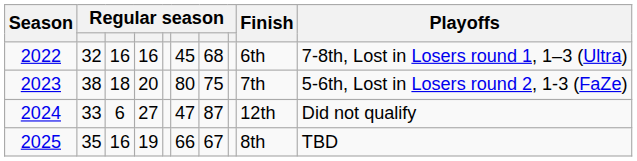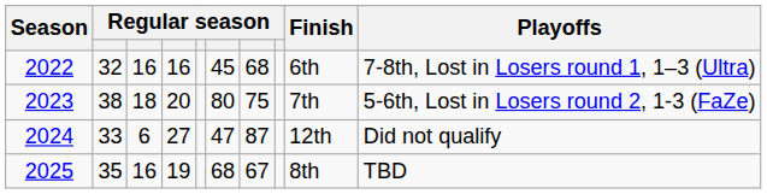 <table class="wikitable" style="text-align:center;">
 <tr>
 <th rowspan="2">Season</th>
 <th colspan="7">Regular season</th>
 <th rowspan="2">Finish</th>
 <th rowspan="2">Playoffs</th>
 </tr>
 <tr>
 <th></th>
 <th></th>
 <th></th>
 <th></th>
 <th></th>
 <th></th>
 <th></th>
 </tr>
 <tr>
 <td><a href='#'>2022</a></td>
 <td>32</td>
 <td>16</td>
 <td>16</td>
 <td></td>
 <td>45</td>
 <td>68</td>
 <td></td>
 <td align=left>6th</td>
 <td align=left>7-8th, Lost in <a href='#'>Losers round 1</a>, 1–3 (<a href='#'>Ultra</a>)</td>
 </tr>
 <tr>
 <td><a href='#'>2023</a></td>
 <td>38</td>
 <td>18</td>
 <td>20</td>
 <td></td>
 <td>80</td>
 <td>75</td>
 <td></td>
 <td align=left>7th</td>
 <td align=left>5-6th, Lost in <a href='#'>Losers round 2</a>, 1-3 (<a href='#'>FaZe</a>)</td>
 </tr>
 <tr>
 <td><a href='#'>2024</a></td>
 <td>33</td>
 <td>6</td>
 <td>27</td>
 <td></td>
 <td>47</td>
 <td>87</td>
 <td></td>
 <td align=left>12th</td>
 <td align=left>Did not qualify</td>
 </tr>
 <tr>
 <td><a href='#'>2025</a></td>
 <td>35</td>
 <td>16</td>
 <td>19</td>
 <td></td>
-<td>66</td>
+<td>68</td>
 <td>67</td>
 <td></td>
 <td align=left>8th</td>
 <td align=left>TBD</td>
 </tr>
 </table>
